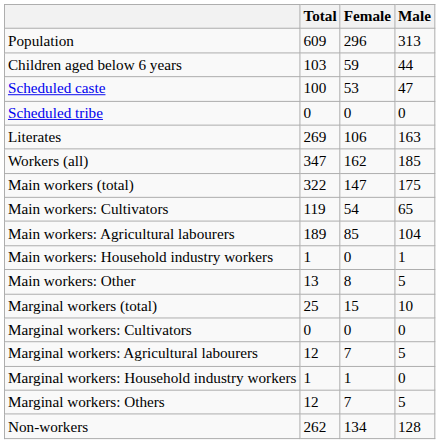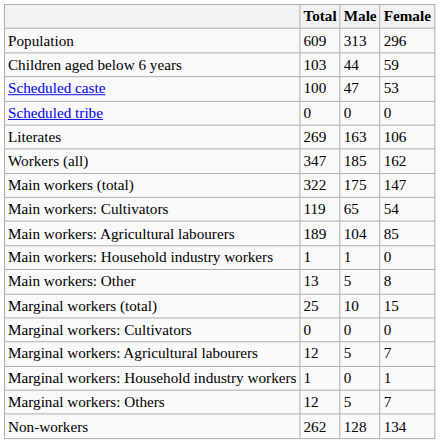 <table class="wikitable sortable">
 <tr>
 <th></th>
 <th>Total</th>
+<th>Male</th>
 <th>Female</th>
-<th>Male</th>
 </tr>
 <tr>
 <td>Population</td>
 <td>609</td>
+<td>313</td>
 <td>296</td>
-<td>313</td>
 </tr>
 <tr>
 <td>Children aged below 6 years</td>
 <td>103</td>
+<td>44</td>
 <td>59</td>
-<td>44</td>
 </tr>
 <tr>
 <td><a href='#'>Scheduled caste</a></td>
 <td>100</td>
+<td>47</td>
 <td>53</td>
-<td>47</td>
 </tr>
 <tr>
 <td><a href='#'>Scheduled tribe</a></td>
 <td>0</td>
 <td>0</td>
 <td>0</td>
 </tr>
 <tr>
 <td>Literates</td>
 <td>269</td>
+<td>163</td>
 <td>106</td>
-<td>163</td>
 </tr>
 <tr>
 <td>Workers (all)</td>
 <td>347</td>
+<td>185</td>
 <td>162</td>
-<td>185</td>
 </tr>
 <tr>
 <td>Main workers (total)</td>
 <td>322</td>
+<td>175</td>
 <td>147</td>
-<td>175</td>
 </tr>
 <tr>
 <td>Main workers: Cultivators</td>
 <td>119</td>
+<td>65</td>
 <td>54</td>
-<td>65</td>
 </tr>
 <tr>
 <td>Main workers: Agricultural labourers</td>
 <td>189</td>
+<td>104</td>
 <td>85</td>
-<td>104</td>
 </tr>
 <tr>
 <td>Main workers: Household industry workers</td>
 <td>1</td>
+<td>1</td>
 <td>0</td>
-<td>1</td>
 </tr>
 <tr>
 <td>Main workers: Other</td>
 <td>13</td>
+<td>5</td>
 <td>8</td>
-<td>5</td>
 </tr>
 <tr>
 <td>Marginal workers (total)</td>
 <td>25</td>
+<td>10</td>
 <td>15</td>
-<td>10</td>
 </tr>
 <tr>
 <td>Marginal workers: Cultivators</td>
 <td>0</td>
 <td>0</td>
 <td>0</td>
 </tr>
 <tr>
 <td>Marginal workers: Agricultural labourers</td>
 <td>12</td>
+<td>5</td>
 <td>7</td>
-<td>5</td>
 </tr>
 <tr>
 <td>Marginal workers: Household industry workers</td>
 <td>1</td>
+<td>0</td>
 <td>1</td>
-<td>0</td>
 </tr>
 <tr>
 <td>Marginal workers: Others</td>
 <td>12</td>
+<td>5</td>
 <td>7</td>
-<td>5</td>
 </tr>
 <tr>
 <td>Non-workers</td>
 <td>262</td>
+<td>128</td>
 <td>134</td>
-<td>128</td>
 </tr>
 </table>
